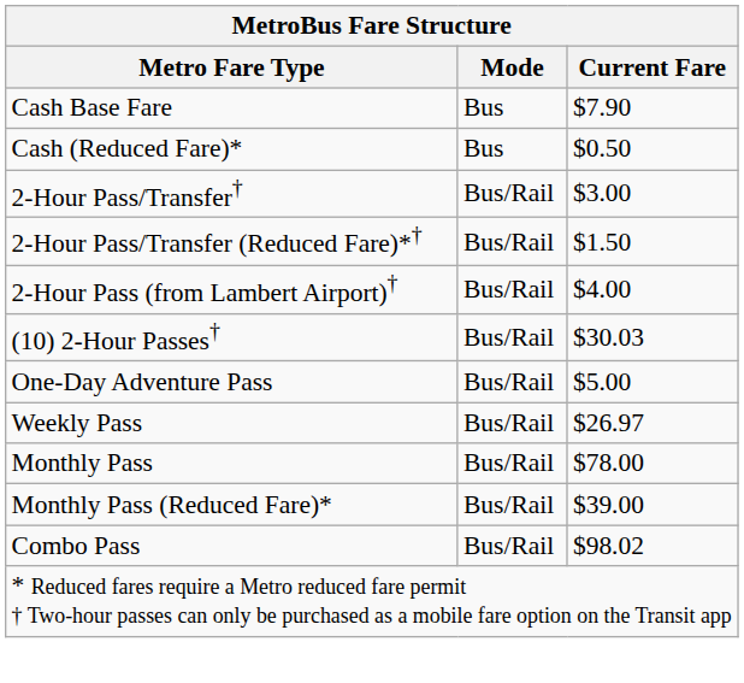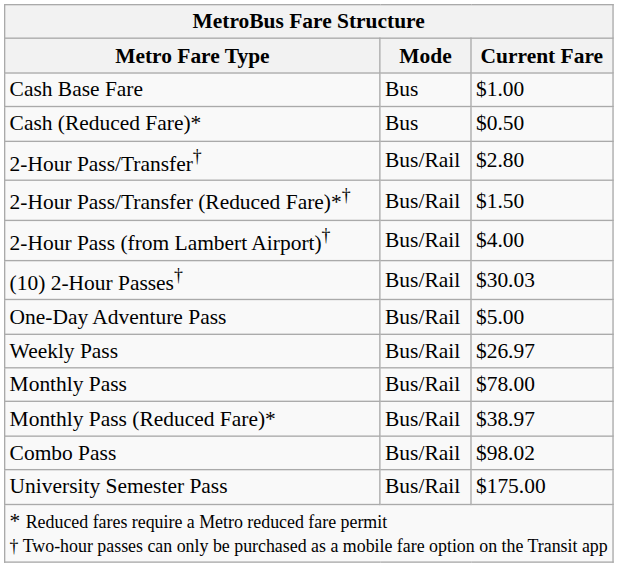 <table class="wikitable">
 <tr>
 <th colspan="3">MetroBus Fare Structure</th>
 </tr>
 <tr>
 <th>Metro Fare Type</th>
 <th>Mode</th>
 <th>Current Fare</th>
 </tr>
 <tr>
 <td>Cash Base Fare</td>
 <td>Bus</td>
-<td>$7.90</td>
+<td>$1.00</td>
 </tr>
 <tr>
 <td>Cash (Reduced Fare)*</td>
 <td>Bus</td>
 <td>$0.50</td>
 </tr>
 <tr>
 <td>2-Hour Pass/Transfer<sup>†</sup></td>
 <td>Bus/Rail</td>
-<td>$3.00</td>
+<td>$2.80</td>
 </tr>
 <tr>
 <td>2-Hour Pass/Transfer (Reduced Fare)*<sup>†</sup></td>
 <td>Bus/Rail</td>
 <td>$1.50</td>
 </tr>
 <tr>
 <td>2-Hour Pass (from Lambert Airport)<sup>†</sup></td>
 <td>Bus/Rail</td>
 <td>$4.00</td>
 </tr>
 <tr>
 <td>(10) 2-Hour Passes<sup>†</sup></td>
 <td>Bus/Rail</td>
 <td>$30.03</td>
 </tr>
 <tr>
 <td>One-Day Adventure Pass</td>
 <td>Bus/Rail</td>
 <td>$5.00</td>
 </tr>
 <tr>
 <td>Weekly Pass</td>
 <td>Bus/Rail</td>
 <td>$26.97</td>
 </tr>
 <tr>
 <td>Monthly Pass</td>
 <td>Bus/Rail</td>
 <td>$78.00</td>
 </tr>
 <tr>
 <td>Monthly Pass (Reduced Fare)*</td>
 <td>Bus/Rail</td>
-<td>$39.00</td>
+<td>$38.97</td>
 </tr>
 <tr>
 <td>Combo Pass</td>
 <td>Bus/Rail</td>
 <td>$98.02</td>
 </tr>
 <tr>
+<td>University Semester Pass</td>
+<td>Bus/Rail</td>
+<td>$175.00</td>
+</tr>
+<tr>
 <td colspan="3">* <small>Reduced fares require a Metro reduced fare permit</small><br><small>† Two-hour passes can only be purchased as a mobile fare option on the Transit app</small></td>
 </tr>
 </table>
